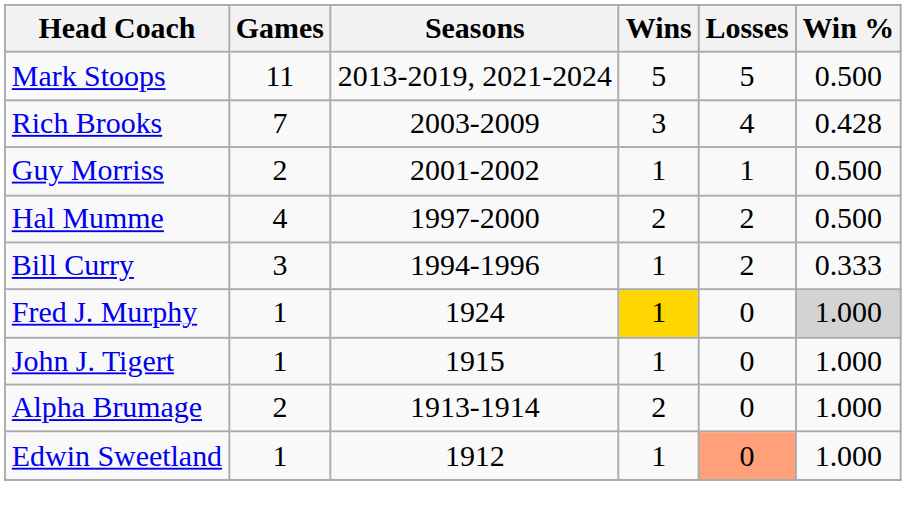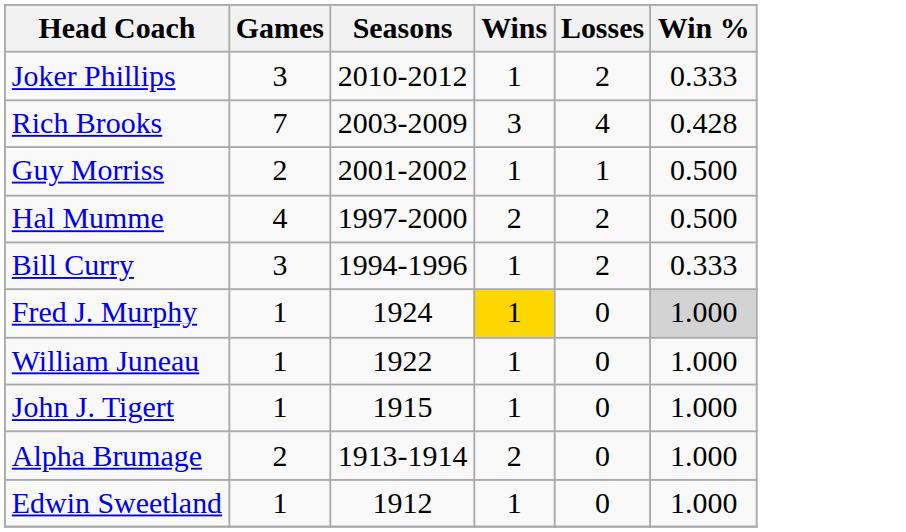 <table class="sortable wikitable" style="text-align:center">
 <tr>
 <th>Head Coach</th>
 <th>Games</th>
 <th>Seasons</th>
 <th>Wins</th>
 <th>Losses</th>
 <th>Win %</th>
 </tr>
 <tr>
-<td align="left"><a href='#'>Mark Stoops</a></td>
-<td>11</td>
-<td>2013-2019, 2021-2024</td>
-<td>5</td>
-<td>5</td>
-<td>0.500</td>
+<td align="left"><a href='#'>Joker Phillips</a></td>
+<td>3</td>
+<td>2010-2012</td>
+<td>1</td>
+<td>2</td>
+<td>0.333</td>
 </tr>
 <tr>
 <td align="left"><a href='#'>Rich Brooks</a></td>
 <td>7</td>
 <td>2003-2009</td>
 <td>3</td>
 <td>4</td>
 <td>0.428</td>
 </tr>
 <tr>
 <td align="left"><a href='#'>Guy Morriss</a></td>
 <td>2</td>
 <td>2001-2002</td>
 <td>1</td>
 <td>1</td>
 <td>0.500</td>
 </tr>
 <tr>
 <td align="left"><a href='#'>Hal Mumme</a></td>
 <td>4</td>
 <td>1997-2000</td>
 <td>2</td>
 <td>2</td>
 <td>0.500</td>
 </tr>
 <tr>
 <td align="left"><a href='#'>Bill Curry</a></td>
 <td>3</td>
 <td>1994-1996</td>
 <td>1</td>
 <td>2</td>
 <td>0.333</td>
 </tr>
 <tr>
 <td align="left"><a href='#'>Fred J. Murphy</a></td>
 <td>1</td>
 <td>1924</td>
 <td style="background: gold;">1</td>
 <td>0</td>
 <td style="background: lightgrey;">1.000</td>
 </tr>
 <tr>
+<td align="left"><a href='#'>William Juneau</a></td>
+<td>1</td>
+<td>1922</td>
+<td>1</td>
+<td>0</td>
+<td>1.000</td>
+</tr>
+<tr>
 <td align="left"><a href='#'>John J. Tigert</a></td>
 <td>1</td>
 <td>1915</td>
 <td>1</td>
 <td>0</td>
 <td>1.000</td>
 </tr>
 <tr>
 <td align="left"><a href='#'>Alpha Brumage</a></td>
 <td>2</td>
 <td>1913-1914</td>
 <td>2</td>
 <td>0</td>
 <td>1.000</td>
 </tr>
 <tr>
 <td align="left"><a href='#'>Edwin Sweetland</a></td>
 <td>1</td>
 <td>1912</td>
 <td>1</td>
-<td style="background: lightsalmon;">0</td>
+<td>0</td>
 <td>1.000</td>
 </tr>
 <tr>
 </tr>
 </table>
